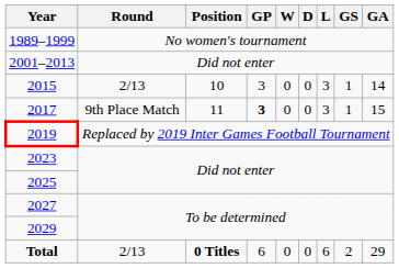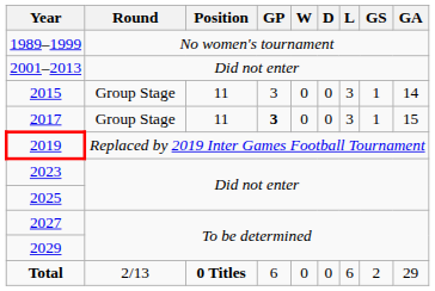 <table class="wikitable" style="text-align: center;">
 <tr>
 <th>Year</th>
 <th>Round</th>
 <th>Position</th>
 <th>GP</th>
 <th>W</th>
 <th>D</th>
 <th>L</th>
 <th>GS</th>
 <th>GA</th>
 </tr>
 <tr>
 <td><a href='#'>1989</a>–<a href='#'>1999</a></td>
 <td colspan=8><em>No women's tournament</em></td>
 </tr>
 <tr>
 <td><a href='#'>2001</a>–<a href='#'>2013</a></td>
 <td colspan=8><em>Did not enter</em></td>
 </tr>
 <tr>
 <td> <a href='#'>2015</a></td>
-<td>2/13</td>
-<td>10</td>
+<td>Group Stage</td>
+<td>11</td>
 <td>3</td>
 <td>0</td>
 <td>0</td>
 <td>3</td>
 <td>1</td>
 <td>14</td>
 </tr>
 <tr>
 <td> <a href='#'>2017</a></td>
-<td>9th Place Match</td>
+<td>Group Stage</td>
 <td>11</td>
 <td><strong>3</strong></td>
 <td>0</td>
 <td>0</td>
 <td>3</td>
 <td>1</td>
 <td>15</td>
 </tr>
 <tr>
 <td style="border: 3px solid red"> <a href='#'>2019</a></td>
 <td colspan=8><em>Replaced by <a href='#'>2019 Inter Games Football Tournament</a></em></td>
 </tr>
 <tr>
 <td> <a href='#'>2023</a></td>
 <td colspan=8 rowspan=2><em>Did not enter</em></td>
 </tr>
 <tr>
 <td> <a href='#'>2025</a></td>
 </tr>
 <tr>
 <td> <a href='#'>2027</a></td>
 <td colspan=8 rowspan=2><em>To be determined</em></td>
 </tr>
 <tr>
 <td> <a href='#'>2029</a></td>
 </tr>
 <tr>
 <td><strong>Total</strong></td>
 <td>2/13</td>
 <td><strong>0 Titles</strong></td>
 <td>6</td>
 <td>0</td>
 <td>0</td>
 <td>6</td>
 <td>2</td>
 <td>29</td>
 </tr>
 </table>
